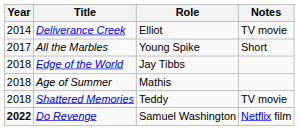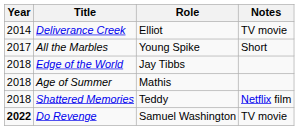 <table class="wikitable sortable">
 <tr>
 <th>Year</th>
 <th>Title</th>
 <th>Role</th>
 <th>Notes</th>
 </tr>
 <tr>
 <td>2014</td>
 <td><em><a href='#'>Deliverance Creek</a></em></td>
 <td>Elliot</td>
 <td>TV movie</td>
 </tr>
 <tr>
 <td>2017</td>
 <td><em>All the Marbles</em></td>
 <td>Young Spike</td>
 <td>Short</td>
 </tr>
 <tr>
 <td>2018</td>
 <td><em><a href='#'>Edge of the World</a></em></td>
 <td>Jay Tibbs</td>
 <td></td>
 </tr>
 <tr>
 <td>2018</td>
 <td><em>Age of Summer</em></td>
 <td>Mathis</td>
 <td></td>
 </tr>
 <tr>
 <td>2018</td>
 <td><em><a href='#'>Shattered Memories</a></em></td>
 <td>Teddy</td>
-<td>TV movie</td>
+<td><a href='#'>Netflix</a> film</td>
 </tr>
 <tr>
 <td><strong>2022</strong></td>
 <td><em><a href='#'>Do Revenge</a></em></td>
 <td>Samuel Washington</td>
-<td><a href='#'>Netflix</a> film</td>
+<td>TV movie</td>
 </tr>
 </table>
